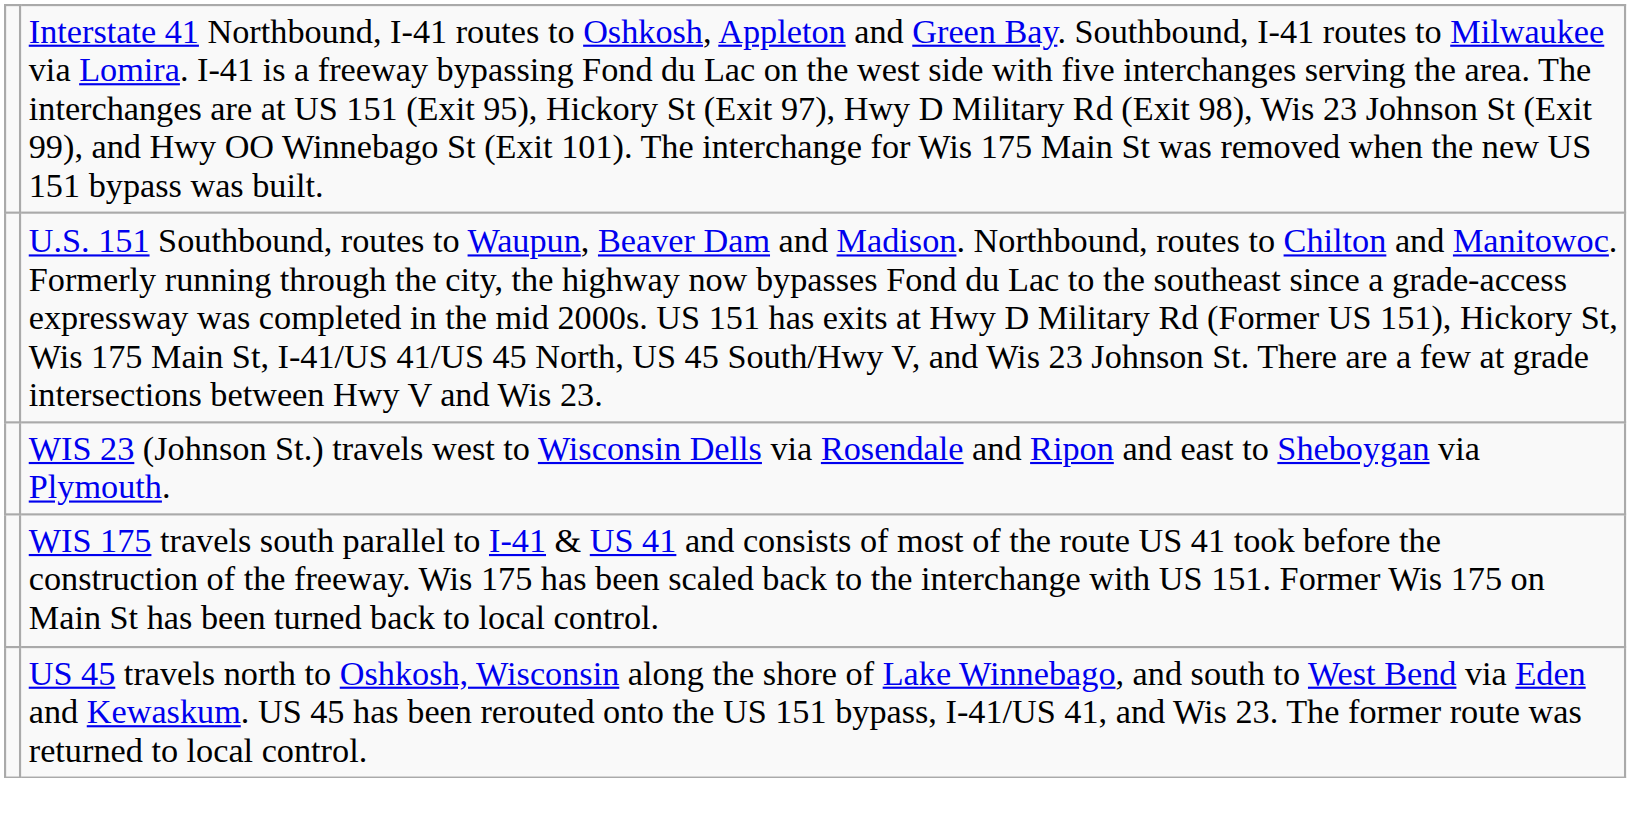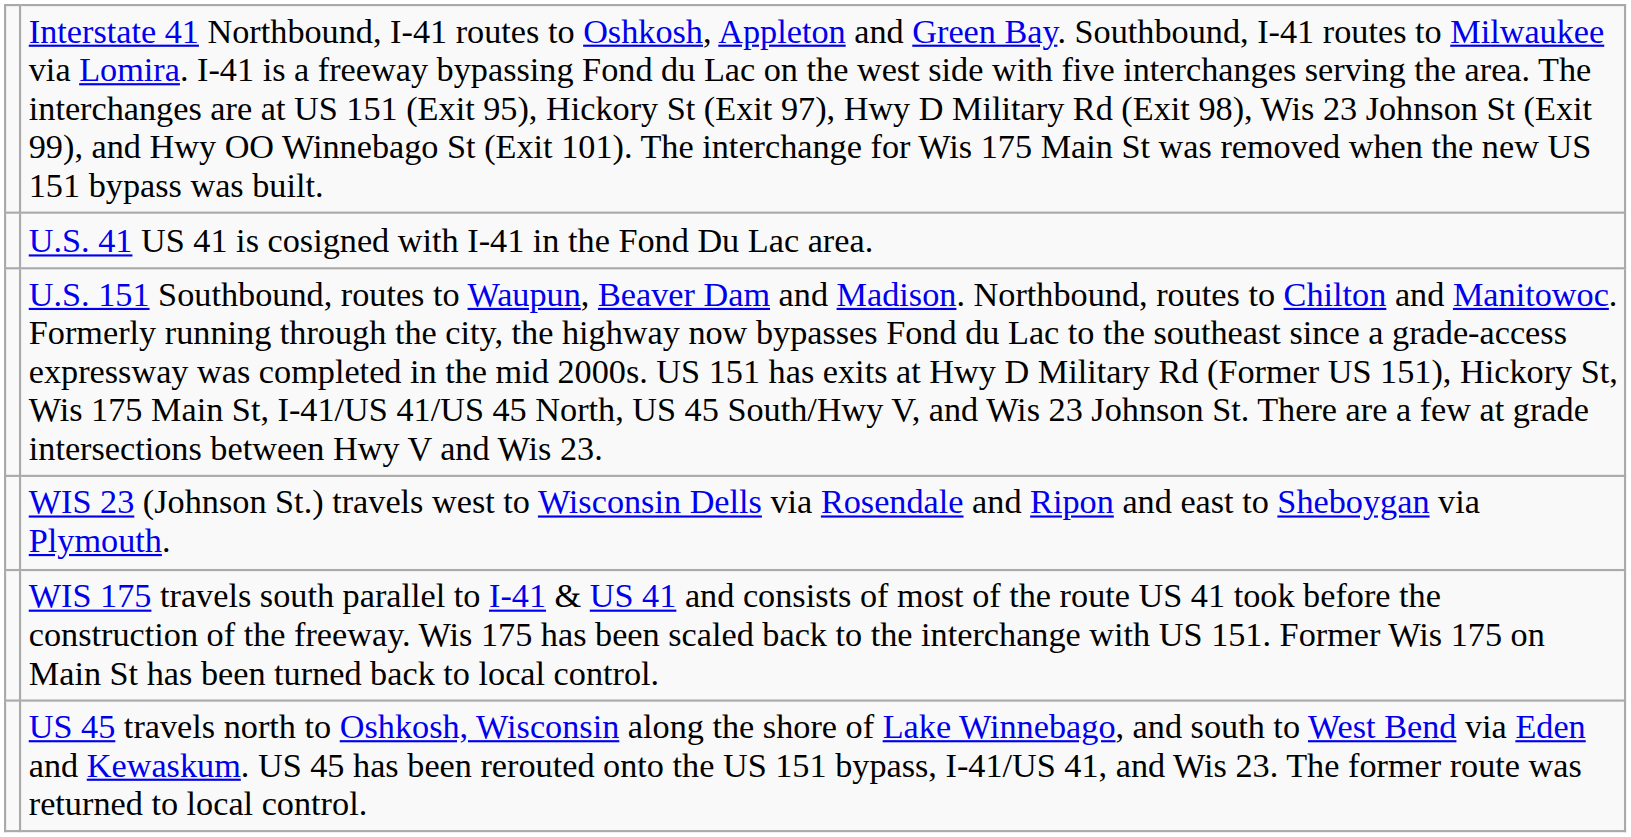 <table class="wikitable" style="width:60%">
 <tr>
 <td></td>
 <td><a href='#'>Interstate 41</a> Northbound, I-41 routes to <a href='#'>Oshkosh</a>, <a href='#'>Appleton</a> and <a href='#'>Green Bay</a>. Southbound, I-41 routes to <a href='#'>Milwaukee</a> via <a href='#'>Lomira</a>. I-41 is a freeway bypassing Fond du Lac on the west side with five interchanges serving the area. The interchanges are at US 151 (Exit 95), Hickory St (Exit 97), Hwy D Military Rd (Exit 98), Wis 23 Johnson St (Exit 99), and Hwy OO Winnebago St (Exit 101). The interchange for Wis 175 Main St was removed when the new US 151 bypass was built.</td>
+</tr>
+<tr>
+<td></td>
+<td><a href='#'>U.S. 41</a> US 41 is cosigned with I-41 in the Fond Du Lac area.</td>
 </tr>
 <tr>
 <td></td>
 <td><a href='#'>U.S. 151</a> Southbound, routes to <a href='#'>Waupun</a>, <a href='#'>Beaver Dam</a> and <a href='#'>Madison</a>. Northbound, routes to <a href='#'>Chilton</a> and <a href='#'>Manitowoc</a>. Formerly running through the city, the highway now bypasses Fond du Lac to the southeast since a grade-access expressway was completed in the mid 2000s.  US 151 has exits at Hwy D Military Rd (Former US 151), Hickory St, Wis 175 Main St, I-41/US 41/US 45 North, US 45 South/Hwy V, and Wis 23 Johnson St.  There are a few at grade intersections between Hwy V and Wis 23.</td>
 </tr>
 <tr>
 <td></td>
 <td><a href='#'>WIS 23</a> (Johnson St.) travels west to <a href='#'>Wisconsin Dells</a> via <a href='#'>Rosendale</a> and <a href='#'>Ripon</a> and east to <a href='#'>Sheboygan</a> via <a href='#'>Plymouth</a>.</td>
 </tr>
 <tr>
 <td></td>
 <td><a href='#'>WIS 175</a> travels south parallel to <a href='#'>I-41</a> & <a href='#'>US 41</a> and consists of most of the route US 41 took before the construction of the freeway.  Wis 175 has been scaled back to the interchange with US 151. Former Wis 175 on Main St has been turned back to local control.</td>
 </tr>
 <tr>
 <td></td>
 <td><a href='#'>US 45</a> travels north to <a href='#'>Oshkosh, Wisconsin</a> along the shore of <a href='#'>Lake Winnebago</a>, and south to <a href='#'>West Bend</a> via <a href='#'>Eden</a> and <a href='#'>Kewaskum</a>. US 45 has been rerouted onto the US 151 bypass, I-41/US 41, and Wis 23. The former route was returned to local control.</td>
 </tr>
 </table>
